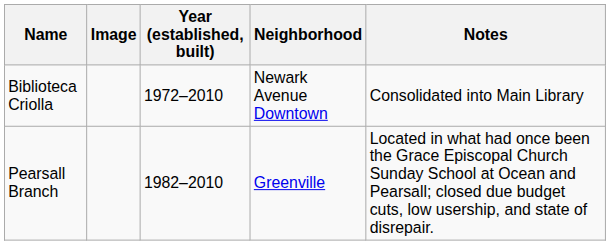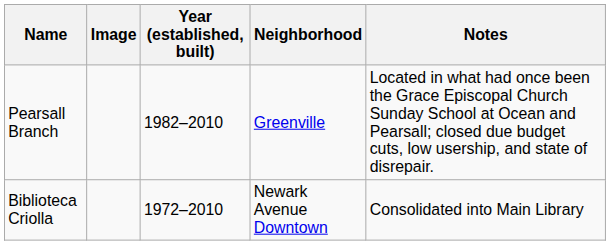 <table class="wikitable sortable">
 <tr>
 <th>Name</th>
 <th>Image</th>
 <th>Year<br>(established, built)</th>
 <th>Neighborhood</th>
 <th class="unsortable">Notes</th>
 </tr>
 <tr>
+<td>Pearsall Branch</td>
+<td></td>
+<td>1982–2010</td>
+<td><a href='#'>Greenville</a></td>
+<td>Located in what had once been the Grace Episcopal Church Sunday School at Ocean and Pearsall; closed due budget cuts, low usership, and state of disrepair.</td>
+</tr>
+<tr>
 <td>Biblioteca Criolla</td>
 <td></td>
 <td>1972–2010</td>
 <td>Newark Avenue<br><a href='#'>Downtown</a></td>
 <td>Consolidated into Main Library</td>
 </tr>
-<tr>
-<td>Pearsall Branch</td>
-<td></td>
-<td>1982–2010</td>
-<td><a href='#'>Greenville</a></td>
-<td>Located in what had once been the Grace Episcopal Church Sunday School at Ocean and Pearsall; closed due budget cuts, low usership, and state of disrepair.</td>
-</tr>
 </table>
